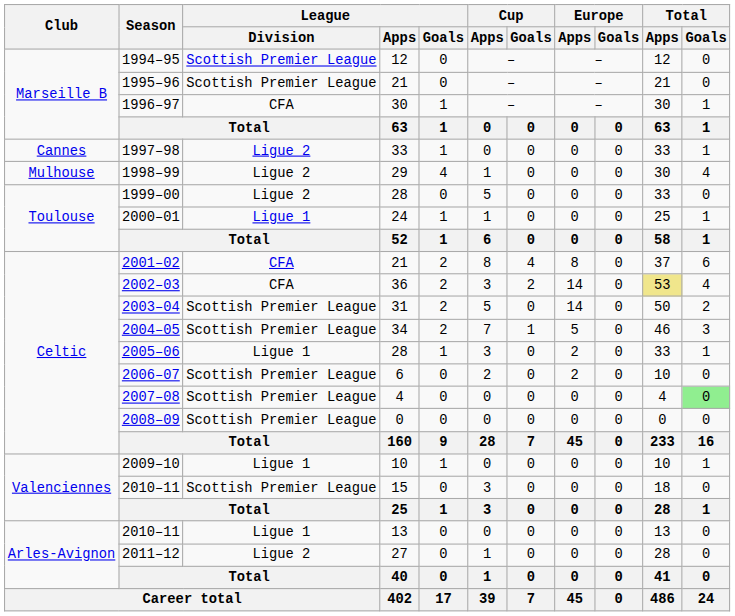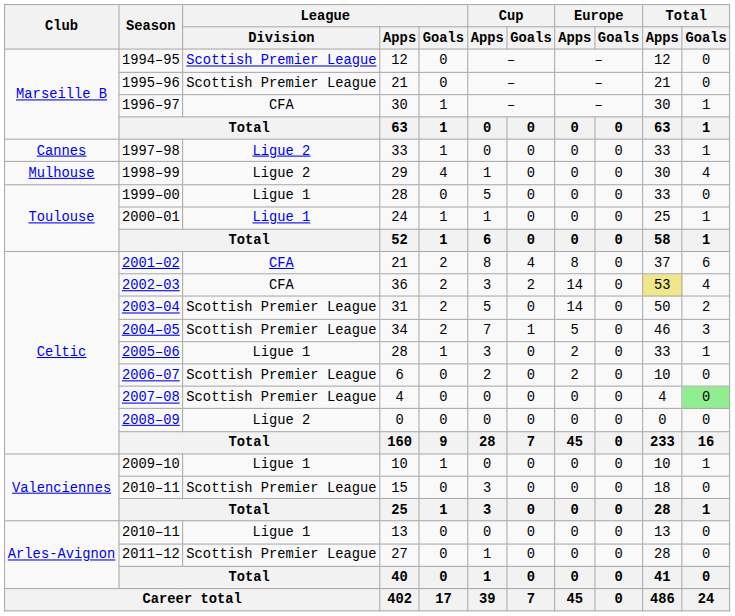 <table class="wikitable" style="text-align:center">
 <tr>
 <th rowspan="2">Club</th>
 <th rowspan="2">Season</th>
 <th colspan="3">League</th>
 <th colspan="2">Cup</th>
 <th colspan="2">Europe</th>
 <th colspan="2">Total</th>
 </tr>
 <tr>
 <th>Division</th>
 <th>Apps</th>
 <th>Goals</th>
 <th>Apps</th>
 <th>Goals</th>
 <th>Apps</th>
 <th>Goals</th>
 <th>Apps</th>
 <th>Goals</th>
 </tr>
 <tr>
 <td rowspan="4"><a href='#'>Marseille B</a></td>
 <td>1994–95</td>
 <td><a href='#'>Scottish Premier League</a></td>
 <td>12</td>
 <td>0</td>
 <td colspan="2">–</td>
 <td colspan="2">–</td>
 <td>12</td>
 <td>0</td>
 </tr>
 <tr>
 <td>1995–96</td>
 <td>Scottish Premier League</td>
 <td>21</td>
 <td>0</td>
 <td colspan="2">–</td>
 <td colspan="2">–</td>
 <td>21</td>
 <td>0</td>
 </tr>
 <tr>
 <td>1996–97</td>
 <td>CFA</td>
 <td>30</td>
 <td>1</td>
 <td colspan="2">–</td>
 <td colspan="2">–</td>
 <td>30</td>
 <td>1</td>
 </tr>
 <tr>
 <th colspan="2">Total</th>
 <th>63</th>
 <th>1</th>
 <th>0</th>
 <th>0</th>
 <th>0</th>
 <th>0</th>
 <th>63</th>
 <th>1</th>
 </tr>
 <tr>
 <td><a href='#'>Cannes</a></td>
 <td>1997–98</td>
 <td><a href='#'>Ligue 2</a></td>
 <td>33</td>
 <td>1</td>
 <td>0</td>
 <td>0</td>
 <td>0</td>
 <td>0</td>
 <td>33</td>
 <td>1</td>
 </tr>
 <tr>
 <td><a href='#'>Mulhouse</a></td>
 <td>1998–99</td>
 <td>Ligue 2</td>
 <td>29</td>
 <td>4</td>
 <td>1</td>
 <td>0</td>
 <td>0</td>
 <td>0</td>
 <td>30</td>
 <td>4</td>
 </tr>
 <tr>
 <td rowspan="3"><a href='#'>Toulouse</a></td>
 <td>1999–00</td>
-<td>Ligue 2</td>
+<td>Ligue 1</td>
 <td>28</td>
 <td>0</td>
 <td>5</td>
 <td>0</td>
 <td>0</td>
 <td>0</td>
 <td>33</td>
 <td>0</td>
 </tr>
 <tr>
 <td>2000–01</td>
 <td><a href='#'>Ligue 1</a></td>
 <td>24</td>
 <td>1</td>
 <td>1</td>
 <td>0</td>
 <td>0</td>
 <td>0</td>
 <td>25</td>
 <td>1</td>
 </tr>
 <tr>
 <th colspan="2">Total</th>
 <th>52</th>
 <th>1</th>
 <th>6</th>
 <th>0</th>
 <th>0</th>
 <th>0</th>
 <th>58</th>
 <th>1</th>
 </tr>
 <tr>
 <td rowspan="9"><a href='#'>Celtic</a></td>
 <td><a href='#'>2001–02</a></td>
 <td><a href='#'>CFA</a></td>
 <td>21</td>
 <td>2</td>
 <td>8</td>
 <td>4</td>
 <td>8</td>
 <td>0</td>
 <td>37</td>
 <td>6</td>
 </tr>
 <tr>
 <td><a href='#'>2002–03</a></td>
 <td>CFA</td>
 <td>36</td>
 <td>2</td>
 <td>3</td>
 <td>2</td>
 <td>14</td>
 <td>0</td>
 <td style="background: khaki;">53</td>
 <td>4</td>
 </tr>
 <tr>
 <td><a href='#'>2003–04</a></td>
 <td>Scottish Premier League</td>
 <td>31</td>
 <td>2</td>
 <td>5</td>
 <td>0</td>
 <td>14</td>
 <td>0</td>
 <td>50</td>
 <td>2</td>
 </tr>
 <tr>
 <td><a href='#'>2004–05</a></td>
 <td>Scottish Premier League</td>
 <td>34</td>
 <td>2</td>
 <td>7</td>
 <td>1</td>
 <td>5</td>
 <td>0</td>
 <td>46</td>
 <td>3</td>
 </tr>
 <tr>
 <td><a href='#'>2005–06</a></td>
 <td>Ligue 1</td>
 <td>28</td>
 <td>1</td>
 <td>3</td>
 <td>0</td>
 <td>2</td>
 <td>0</td>
 <td>33</td>
 <td>1</td>
 </tr>
 <tr>
 <td><a href='#'>2006–07</a></td>
 <td>Scottish Premier League</td>
 <td>6</td>
 <td>0</td>
 <td>2</td>
 <td>0</td>
 <td>2</td>
 <td>0</td>
 <td>10</td>
 <td>0</td>
 </tr>
 <tr>
 <td><a href='#'>2007–08</a></td>
 <td>Scottish Premier League</td>
 <td>4</td>
 <td>0</td>
 <td>0</td>
 <td>0</td>
 <td>0</td>
 <td>0</td>
 <td>4</td>
 <td style="background: lightgreen;">0</td>
 </tr>
 <tr>
 <td><a href='#'>2008–09</a></td>
-<td>Scottish Premier League</td>
+<td>Ligue 2</td>
 <td>0</td>
 <td>0</td>
 <td>0</td>
 <td>0</td>
 <td>0</td>
 <td>0</td>
 <td>0</td>
 <td>0</td>
 </tr>
 <tr>
 <th colspan="2">Total</th>
 <th>160</th>
 <th>9</th>
 <th>28</th>
 <th>7</th>
 <th>45</th>
 <th>0</th>
 <th>233</th>
 <th>16</th>
 </tr>
 <tr>
 <td rowspan="3"><a href='#'>Valenciennes</a></td>
 <td>2009–10</td>
 <td>Ligue 1</td>
 <td>10</td>
 <td>1</td>
 <td>0</td>
 <td>0</td>
 <td>0</td>
 <td>0</td>
 <td>10</td>
 <td>1</td>
 </tr>
 <tr>
 <td>2010–11</td>
 <td>Scottish Premier League</td>
 <td>15</td>
 <td>0</td>
 <td>3</td>
 <td>0</td>
 <td>0</td>
 <td>0</td>
 <td>18</td>
 <td>0</td>
 </tr>
 <tr>
 <th colspan="2">Total</th>
 <th>25</th>
 <th>1</th>
 <th>3</th>
 <th>0</th>
 <th>0</th>
 <th>0</th>
 <th>28</th>
 <th>1</th>
 </tr>
 <tr>
 <td rowspan="3"><a href='#'>Arles-Avignon</a></td>
 <td>2010–11</td>
 <td>Ligue 1</td>
 <td>13</td>
 <td>0</td>
 <td>0</td>
 <td>0</td>
 <td>0</td>
 <td>0</td>
 <td>13</td>
 <td>0</td>
 </tr>
 <tr>
 <td>2011–12</td>
-<td>Ligue 2</td>
+<td>Scottish Premier League</td>
 <td>27</td>
 <td>0</td>
 <td>1</td>
 <td>0</td>
 <td>0</td>
 <td>0</td>
 <td>28</td>
 <td>0</td>
 </tr>
 <tr>
 <th colspan="2">Total</th>
 <th>40</th>
 <th>0</th>
 <th>1</th>
 <th>0</th>
 <th>0</th>
 <th>0</th>
 <th>41</th>
 <th>0</th>
 </tr>
 <tr>
 <th colspan="3">Career total</th>
 <th>402</th>
 <th>17</th>
 <th>39</th>
 <th>7</th>
 <th>45</th>
 <th>0</th>
 <th>486</th>
 <th>24</th>
 </tr>
 </table>
